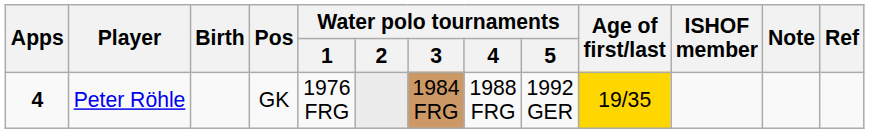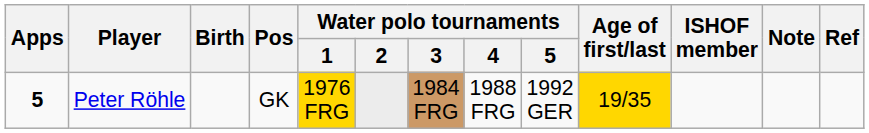 <table class="wikitable sortable" style="text-align: center; font-size: 90%; margin-left: 1em;">
 <tr>
 <th rowspan="2">Apps</th>
 <th rowspan="2">Player</th>
 <th rowspan="2">Birth</th>
 <th rowspan="2">Pos</th>
 <th colspan="5">Water polo tournaments</th>
 <th rowspan="2">Age of<br>first/last</th>
 <th rowspan="2">ISHOF<br>member</th>
 <th rowspan="2">Note</th>
 <th rowspan="2" class="unsortable">Ref</th>
 </tr>
 <tr>
 <th>1</th>
 <th style="width: 2em;" class="unsortable">2</th>
 <th style="width: 2em;" class="unsortable">3</th>
 <th style="width: 2em;" class="unsortable">4</th>
 <th style="width: 2em;" class="unsortable">5</th>
 </tr>
 <tr>
-<td><strong>4</strong></td>
+<td><strong>5</strong></td>
 <td style="text-align: left;" data-sort-value="Röhle, Peter"><a href='#'>Peter Röhle</a></td>
 <td></td>
 <td>GK</td>
-<td>1976<br>FRG</td>
+<td style="background: gold;">1976<br>FRG</td>
 <td style="background-color: #ececec;"></td>
 <td style="background-color: #cc9966;">1984<br>FRG</td>
 <td>1988<br>FRG</td>
 <td>1992<br>GER</td>
 <td style="background: gold;">19/35</td>
 <td></td>
 <td style="text-align: left;"></td>
 <td></td>
 </tr>
 </table>
